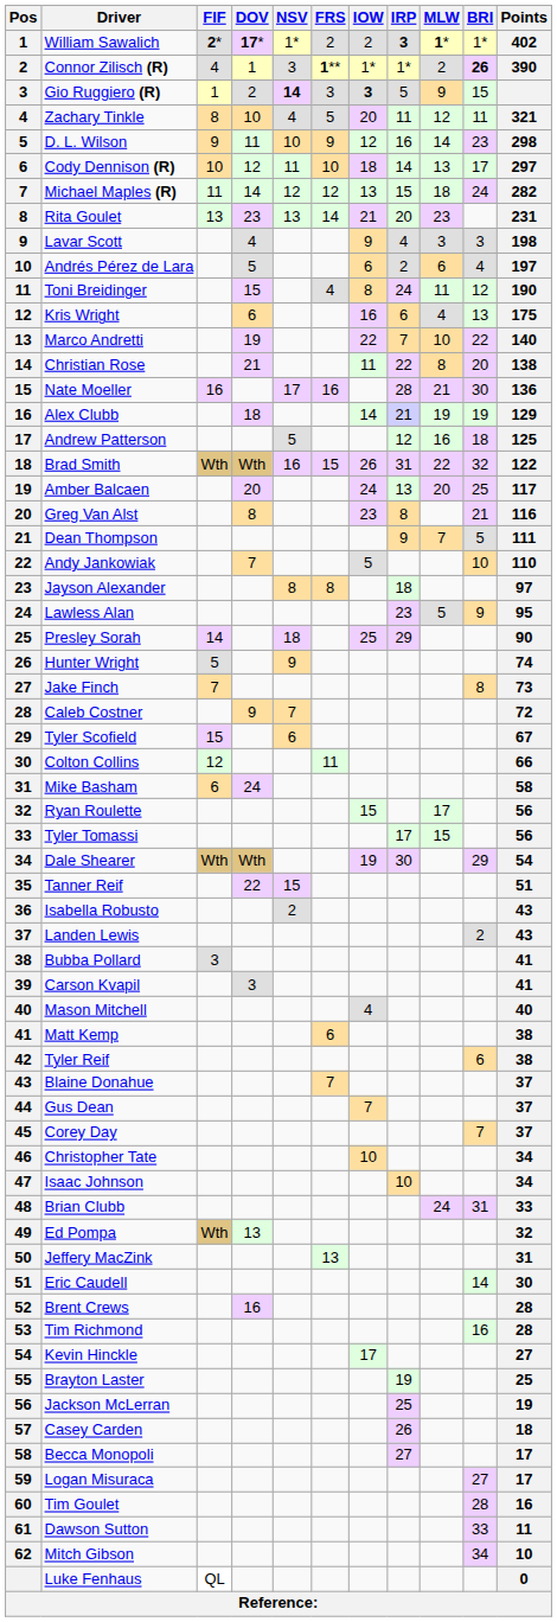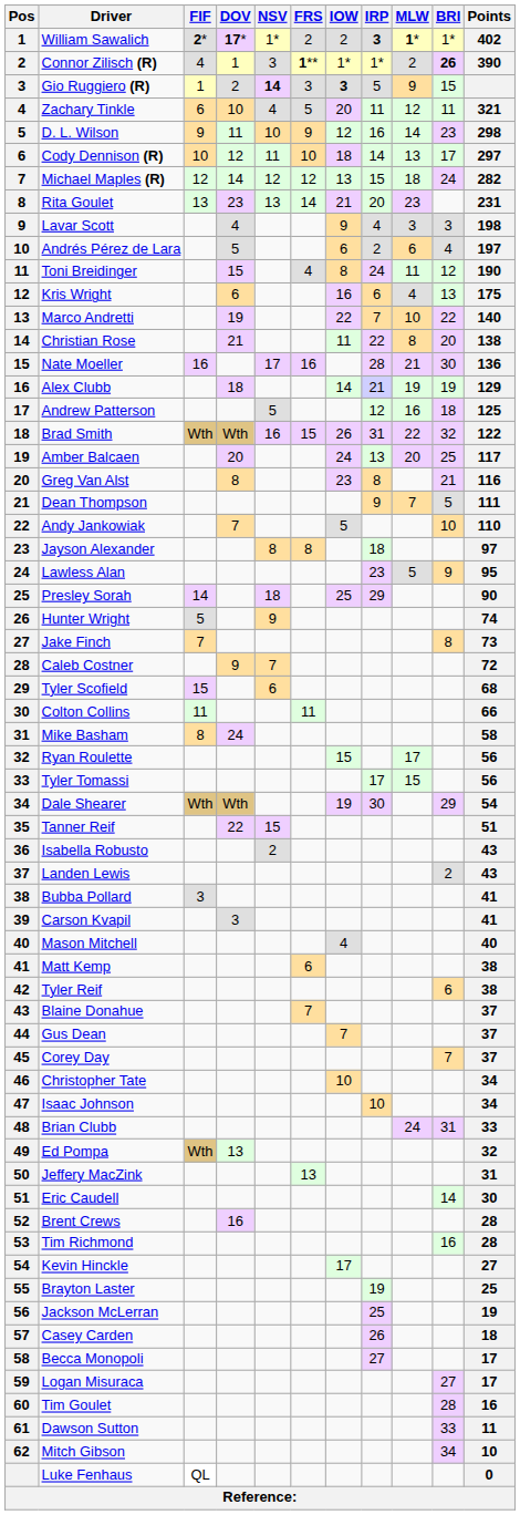 <table class="wikitable" style="font-size:77%; text-align:center;">
 <tr>
 <th valign="middle">Pos</th>
 <th valign="middle">Driver</th>
 <th><a href='#'>FIF</a></th>
 <th><a href='#'>DOV</a></th>
 <th><a href='#'>NSV</a></th>
 <th><a href='#'>FRS</a></th>
 <th><a href='#'>IOW</a></th>
 <th><a href='#'>IRP</a></th>
 <th><a href='#'>MLW</a></th>
 <th><a href='#'>BRI</a></th>
 <th valign="middle">Points</th>
 </tr>
 <tr>
 <th>1</th>
 <td align="left"><a href='#'>William Sawalich</a></td>
 <td style="background:#DFDFDF;"><strong>2</strong>*</td>
 <td style="background:#EFCFFF;"><strong>17</strong>*</td>
 <td style="background:#FFFFBF;">1*</td>
 <td style="background:#DFDFDF;">2</td>
 <td style="background:#DFDFDF;">2</td>
 <td style="background:#DFDFDF;"><strong>3</strong></td>
 <td style="background:#FFFFBF;"><strong>1</strong>*</td>
 <td style="background:#FFFFBF;">1*</td>
 <th>402</th>
 </tr>
 <tr>
 <th>2</th>
 <td align="left"><a href='#'>Connor Zilisch</a> <strong>(R)</strong></td>
 <td style="background:#DFDFDF;">4</td>
 <td style="background:#FFFFBF;">1</td>
 <td style="background:#DFDFDF;">3</td>
 <td style="background:#FFFFBF;"><strong>1</strong>**</td>
 <td style="background:#FFFFBF;">1*</td>
 <td style="background:#FFFFBF;">1*</td>
 <td style="background:#DFDFDF;">2</td>
 <td style="background:#EFCFFF;"><strong>26</strong></td>
 <th>390</th>
 </tr>
 <tr>
 <th>3</th>
 <td align="left"><a href='#'>Gio Ruggiero</a> <strong>(R)</strong></td>
 <td style="background:#FFFFBF;">1</td>
 <td style="background:#DFDFDF;">2</td>
 <td style="background:#EFCFFF;"><strong>14</strong></td>
 <td style="background:#DFDFDF;">3</td>
 <td style="background:#DFDFDF;"><strong>3</strong></td>
 <td style="background:#DFDFDF;">5</td>
 <td style="background:#FFDF9F;">9</td>
 <td style="background:#DFFFDF;">15</td>
 <th></th>
 </tr>
 <tr>
 <th>4</th>
 <td align="left"><a href='#'>Zachary Tinkle</a></td>
-<td style="background:#FFDF9F;">8</td>
+<td style="background:#FFDF9F;">6</td>
 <td style="background:#FFDF9F;">10</td>
 <td style="background:#DFDFDF;">4</td>
 <td style="background:#DFDFDF;">5</td>
 <td style="background:#EFCFFF;">20</td>
 <td style="background:#DFFFDF;">11</td>
 <td style="background:#DFFFDF;">12</td>
 <td style="background:#DFFFDF;">11</td>
 <th>321</th>
 </tr>
 <tr>
 <th>5</th>
 <td align="left"><a href='#'>D. L. Wilson</a></td>
 <td style="background:#FFDF9F;">9</td>
 <td style="background:#DFFFDF;">11</td>
 <td style="background:#FFDF9F;">10</td>
 <td style="background:#FFDF9F;">9</td>
 <td style="background:#DFFFDF;">12</td>
 <td style="background:#DFFFDF;">16</td>
 <td style="background:#DFFFDF;">14</td>
 <td style="background:#EFCFFF;">23</td>
 <th>298</th>
 </tr>
 <tr>
 <th>6</th>
 <td align="left"><a href='#'>Cody Dennison</a> <strong>(R)</strong></td>
 <td style="background:#FFDF9F;">10</td>
 <td style="background:#DFFFDF;">12</td>
 <td style="background:#DFFFDF;">11</td>
 <td style="background:#FFDF9F;">10</td>
 <td style="background:#EFCFFF;">18</td>
 <td style="background:#DFFFDF;">14</td>
 <td style="background:#DFFFDF;">13</td>
 <td style="background:#DFFFDF;">17</td>
 <th>297</th>
 </tr>
 <tr>
 <th>7</th>
 <td align="left"><a href='#'>Michael Maples</a> <strong>(R)</strong></td>
-<td style="background:#DFFFDF;">11</td>
+<td style="background:#DFFFDF;">12</td>
 <td style="background:#DFFFDF;">14</td>
 <td style="background:#DFFFDF;">12</td>
 <td style="background:#DFFFDF;">12</td>
 <td style="background:#DFFFDF;">13</td>
 <td style="background:#DFFFDF;">15</td>
 <td style="background:#DFFFDF;">18</td>
 <td style="background:#EFCFFF;">24</td>
 <th>282</th>
 </tr>
 <tr>
 <th>8</th>
 <td align="left"><a href='#'>Rita Goulet</a></td>
 <td style="background:#DFFFDF;">13</td>
 <td style="background:#EFCFFF;">23</td>
 <td style="background:#DFFFDF;">13</td>
 <td style="background:#DFFFDF;">14</td>
 <td style="background:#EFCFFF;">21</td>
 <td style="background:#DFFFDF;">20</td>
 <td style="background:#EFCFFF;">23</td>
 <td></td>
 <th>231</th>
 </tr>
 <tr>
 <th>9</th>
 <td align="left"><a href='#'>Lavar Scott</a></td>
 <td></td>
 <td style="background:#DFDFDF;">4</td>
 <td></td>
 <td></td>
 <td style="background:#FFDF9F;">9</td>
 <td style="background:#DFDFDF;">4</td>
 <td style="background:#DFDFDF;">3</td>
 <td style="background:#DFDFDF;">3</td>
 <th>198</th>
 </tr>
 <tr>
 <th>10</th>
 <td align="left" nowrap><a href='#'>Andrés Pérez de Lara</a></td>
 <td></td>
 <td style="background:#DFDFDF;">5</td>
 <td></td>
 <td></td>
 <td style="background:#FFDF9F;">6</td>
 <td style="background:#DFDFDF;">2</td>
 <td style="background:#FFDF9F;">6</td>
 <td style="background:#DFDFDF;">4</td>
 <th>197</th>
 </tr>
 <tr>
 <th>11</th>
 <td align="left"><a href='#'>Toni Breidinger</a></td>
 <td></td>
 <td style="background:#EFCFFF;">15</td>
 <td></td>
 <td style="background:#DFDFDF;">4</td>
 <td style="background:#FFDF9F;">8</td>
 <td style="background:#EFCFFF;">24</td>
 <td style="background:#DFFFDF;">11</td>
 <td style="background:#DFFFDF;">12</td>
 <th>190</th>
 </tr>
 <tr>
 <th>12</th>
 <td align="left"><a href='#'>Kris Wright</a></td>
 <td></td>
 <td style="background:#FFDF9F;">6</td>
 <td></td>
 <td></td>
 <td style="background:#EFCFFF;">16</td>
 <td style="background:#FFDF9F;">6</td>
 <td style="background:#DFDFDF;">4</td>
 <td style="background:#DFFFDF;">13</td>
 <th>175</th>
 </tr>
 <tr>
 <th>13</th>
 <td align="left"><a href='#'>Marco Andretti</a></td>
 <td></td>
 <td style="background:#EFCFFF;">19</td>
 <td></td>
 <td></td>
 <td style="background:#EFCFFF;">22</td>
 <td style="background:#FFDF9F;">7</td>
 <td style="background:#FFDF9F;">10</td>
 <td style="background:#EFCFFF;">22</td>
 <th>140</th>
 </tr>
 <tr>
 <th>14</th>
 <td align="left"><a href='#'>Christian Rose</a></td>
 <td></td>
 <td style="background:#EFCFFF;">21</td>
 <td></td>
 <td></td>
 <td style="background:#DFFFDF;">11</td>
 <td style="background:#EFCFFF;">22</td>
 <td style="background:#FFDF9F;">8</td>
 <td style="background:#EFCFFF;">20</td>
 <th>138</th>
 </tr>
 <tr>
 <th>15</th>
 <td align="left"><a href='#'>Nate Moeller</a></td>
 <td style="background:#EFCFFF;">16</td>
 <td></td>
 <td style="background:#EFCFFF;">17</td>
 <td style="background:#EFCFFF;">16</td>
 <td></td>
 <td style="background:#EFCFFF;">28</td>
 <td style="background:#EFCFFF;">21</td>
 <td style="background:#EFCFFF;">30</td>
 <th>136</th>
 </tr>
 <tr>
 <th>16</th>
 <td align="left"><a href='#'>Alex Clubb</a></td>
 <td></td>
 <td style="background:#EFCFFF;">18</td>
 <td></td>
 <td></td>
 <td style="background:#DFFFDF;">14</td>
 <td style="background:#CFCFFF;">21</td>
 <td style="background:#DFFFDF;">19</td>
 <td style="background:#DFFFDF;">19</td>
 <th>129</th>
 </tr>
 <tr>
 <th>17</th>
 <td align="left"><a href='#'>Andrew Patterson</a></td>
 <td></td>
 <td></td>
 <td style="background:#DFDFDF;">5</td>
 <td></td>
 <td></td>
 <td style="background:#DFFFDF;">12</td>
 <td style="background:#DFFFDF;">16</td>
 <td style="background:#EFCFFF;">18</td>
 <th>125</th>
 </tr>
 <tr>
 <th>18</th>
 <td align="left"><a href='#'>Brad Smith</a></td>
 <td style="background:#DFC484;">Wth</td>
 <td style="background:#DFC484;">Wth</td>
 <td style="background:#EFCFFF;">16</td>
 <td style="background:#EFCFFF;">15</td>
 <td style="background:#EFCFFF;">26</td>
 <td style="background:#EFCFFF;">31</td>
 <td style="background:#EFCFFF;">22</td>
 <td style="background:#EFCFFF;">32</td>
 <th>122</th>
 </tr>
 <tr>
 <th>19</th>
 <td align="left"><a href='#'>Amber Balcaen</a></td>
 <td></td>
 <td style="background:#EFCFFF;">20</td>
 <td></td>
 <td></td>
 <td style="background:#EFCFFF;">24</td>
 <td style="background:#DFFFDF;">13</td>
 <td style="background:#EFCFFF;">20</td>
 <td style="background:#EFCFFF;">25</td>
 <th>117</th>
 </tr>
 <tr>
 <th>20</th>
 <td align="left"><a href='#'>Greg Van Alst</a></td>
 <td></td>
 <td style="background:#FFDF9F;">8</td>
 <td></td>
 <td></td>
 <td style="background:#EFCFFF;">23</td>
 <td style="background:#FFDF9F;">8</td>
 <td></td>
 <td style="background:#EFCFFF;">21</td>
 <th>116</th>
 </tr>
 <tr>
 <th>21</th>
 <td align="left"><a href='#'>Dean Thompson</a></td>
 <td></td>
 <td></td>
 <td></td>
 <td></td>
 <td></td>
 <td style="background:#FFDF9F;">9</td>
 <td style="background:#FFDF9F;">7</td>
 <td style="background:#DFDFDF;">5</td>
 <th>111</th>
 </tr>
 <tr>
 <th>22</th>
 <td align="left"><a href='#'>Andy Jankowiak</a></td>
 <td></td>
 <td style="background:#FFDF9F;">7</td>
 <td></td>
 <td></td>
 <td style="background:#DFDFDF;">5</td>
 <td></td>
 <td></td>
 <td style="background:#FFDF9F;">10</td>
 <th>110</th>
 </tr>
 <tr>
 <th>23</th>
 <td align="left"><a href='#'>Jayson Alexander</a></td>
 <td></td>
 <td></td>
 <td style="background:#FFDF9F;">8</td>
 <td style="background:#FFDF9F;">8</td>
 <td></td>
 <td style="background:#DFFFDF;">18</td>
 <td></td>
 <td></td>
 <th>97</th>
 </tr>
 <tr>
 <th>24</th>
 <td align="left"><a href='#'>Lawless Alan</a></td>
 <td></td>
 <td></td>
 <td></td>
 <td></td>
 <td></td>
 <td style="background:#EFCFFF;">23</td>
 <td style="background:#DFDFDF;">5</td>
 <td style="background:#FFDF9F;">9</td>
 <th>95</th>
 </tr>
 <tr>
 <th>25</th>
 <td align="left"><a href='#'>Presley Sorah</a></td>
 <td style="background:#EFCFFF;">14</td>
 <td></td>
 <td style="background:#EFCFFF;">18</td>
 <td></td>
 <td style="background:#EFCFFF;">25</td>
 <td style="background:#EFCFFF;">29</td>
 <td></td>
 <td></td>
 <th>90</th>
 </tr>
 <tr>
 <th>26</th>
 <td align="left"><a href='#'>Hunter Wright</a></td>
 <td style="background:#DFDFDF;">5</td>
 <td></td>
 <td style="background:#FFDF9F;">9</td>
 <td></td>
 <td></td>
 <td></td>
 <td></td>
 <td></td>
 <th>74</th>
 </tr>
 <tr>
 <th>27</th>
 <td align="left"><a href='#'>Jake Finch</a></td>
 <td style="background:#FFDF9F;">7</td>
 <td></td>
 <td></td>
 <td></td>
 <td></td>
 <td></td>
 <td></td>
 <td style="background:#FFDF9F;">8</td>
 <th>73</th>
 </tr>
 <tr>
 <th>28</th>
 <td align="left"><a href='#'>Caleb Costner</a></td>
 <td></td>
 <td style="background:#FFDF9F;">9</td>
 <td style="background:#FFDF9F;">7</td>
 <td></td>
 <td></td>
 <td></td>
 <td></td>
 <td></td>
 <th>72</th>
 </tr>
 <tr>
 <th>29</th>
 <td align="left"><a href='#'>Tyler Scofield</a></td>
 <td style="background:#EFCFFF;">15</td>
 <td></td>
 <td style="background:#FFDF9F;">6</td>
 <td></td>
 <td></td>
 <td></td>
 <td></td>
 <td></td>
-<th>67</th>
+<th>68</th>
 </tr>
 <tr>
 <th>30</th>
 <td align="left"><a href='#'>Colton Collins</a></td>
-<td style="background:#DFFFDF;">12</td>
+<td style="background:#DFFFDF;">11</td>
 <td></td>
 <td></td>
 <td style="background:#DFFFDF;">11</td>
 <td></td>
 <td></td>
 <td></td>
 <td></td>
 <th>66</th>
 </tr>
 <tr>
 <th>31</th>
 <td align="left"><a href='#'>Mike Basham</a></td>
-<td style="background:#FFDF9F;">6</td>
+<td style="background:#FFDF9F;">8</td>
 <td style="background:#EFCFFF;">24</td>
 <td></td>
 <td></td>
 <td></td>
 <td></td>
 <td></td>
 <td></td>
 <th>58</th>
 </tr>
 <tr>
 <th>32</th>
 <td align="left"><a href='#'>Ryan Roulette</a></td>
 <td></td>
 <td></td>
 <td></td>
 <td></td>
 <td style="background:#DFFFDF;">15</td>
 <td></td>
 <td style="background:#DFFFDF;">17</td>
 <td></td>
 <th>56</th>
 </tr>
 <tr>
 <th>33</th>
 <td align="left"><a href='#'>Tyler Tomassi</a></td>
 <td></td>
 <td></td>
 <td></td>
 <td></td>
 <td></td>
 <td style="background:#DFFFDF;">17</td>
 <td style="background:#DFFFDF;">15</td>
 <td></td>
 <th>56</th>
 </tr>
 <tr>
 <th>34</th>
 <td align="left"><a href='#'>Dale Shearer</a></td>
 <td style="background:#DFC484;">Wth</td>
 <td style="background:#DFC484;">Wth</td>
 <td></td>
 <td></td>
 <td style="background:#EFCFFF;">19</td>
 <td style="background:#EFCFFF;">30</td>
 <td></td>
 <td style="background:#EFCFFF;">29</td>
 <th>54</th>
 </tr>
 <tr>
 <th>35</th>
 <td align="left"><a href='#'>Tanner Reif</a></td>
 <td></td>
 <td style="background:#EFCFFF;">22</td>
 <td style="background:#EFCFFF;">15</td>
 <td></td>
 <td></td>
 <td></td>
 <td></td>
 <td></td>
 <th>51</th>
 </tr>
 <tr>
 <th>36</th>
 <td align="left"><a href='#'>Isabella Robusto</a></td>
 <td></td>
 <td></td>
 <td style="background:#DFDFDF;">2</td>
 <td></td>
 <td></td>
 <td></td>
 <td></td>
 <td></td>
 <th>43</th>
 </tr>
 <tr>
 <th>37</th>
 <td align="left"><a href='#'>Landen Lewis</a></td>
 <td></td>
 <td></td>
 <td></td>
 <td></td>
 <td></td>
 <td></td>
 <td></td>
 <td style="background:#DFDFDF;">2</td>
 <th>43</th>
 </tr>
 <tr>
 <th>38</th>
 <td align="left"><a href='#'>Bubba Pollard</a></td>
 <td style="background:#DFDFDF;">3</td>
 <td></td>
 <td></td>
 <td></td>
 <td></td>
 <td></td>
 <td></td>
 <td></td>
 <th>41</th>
 </tr>
 <tr>
 <th>39</th>
 <td align="left"><a href='#'>Carson Kvapil</a></td>
 <td></td>
 <td style="background:#DFDFDF;">3</td>
 <td></td>
 <td></td>
 <td></td>
 <td></td>
 <td></td>
 <td></td>
 <th>41</th>
 </tr>
 <tr>
 <th>40</th>
 <td align="left"><a href='#'>Mason Mitchell</a></td>
 <td></td>
 <td></td>
 <td></td>
 <td></td>
 <td style="background:#DFDFDF;">4</td>
 <td></td>
 <td></td>
 <td></td>
 <th>40</th>
 </tr>
 <tr>
 <th>41</th>
 <td align="left"><a href='#'>Matt Kemp</a></td>
 <td></td>
 <td></td>
 <td></td>
 <td style="background:#FFDF9F;">6</td>
 <td></td>
 <td></td>
 <td></td>
 <td></td>
 <th>38</th>
 </tr>
 <tr>
 <th>42</th>
 <td align="left"><a href='#'>Tyler Reif</a></td>
 <td></td>
 <td></td>
 <td></td>
 <td></td>
 <td></td>
 <td></td>
 <td></td>
 <td style="background:#FFDF9F;">6</td>
 <th>38</th>
 </tr>
 <tr>
 <th>43</th>
 <td align="left"><a href='#'>Blaine Donahue</a></td>
 <td></td>
 <td></td>
 <td></td>
 <td style="background:#FFDF9F;">7</td>
 <td></td>
 <td></td>
 <td></td>
 <td></td>
 <th>37</th>
 </tr>
 <tr>
 <th>44</th>
 <td align="left"><a href='#'>Gus Dean</a></td>
 <td></td>
 <td></td>
 <td></td>
 <td></td>
 <td style="background:#FFDF9F;">7</td>
 <td></td>
 <td></td>
 <td></td>
 <th>37</th>
 </tr>
 <tr>
 <th>45</th>
 <td align="left"><a href='#'>Corey Day</a></td>
 <td></td>
 <td></td>
 <td></td>
 <td></td>
 <td></td>
 <td></td>
 <td></td>
 <td style="background:#FFDF9F;">7</td>
 <th>37</th>
 </tr>
 <tr>
 <th>46</th>
 <td align="left"><a href='#'>Christopher Tate</a></td>
 <td></td>
 <td></td>
 <td></td>
 <td></td>
 <td style="background:#FFDF9F;">10</td>
 <td></td>
 <td></td>
 <td></td>
 <th>34</th>
 </tr>
 <tr>
 <th>47</th>
 <td align="left"><a href='#'>Isaac Johnson</a></td>
 <td></td>
 <td></td>
 <td></td>
 <td></td>
 <td></td>
 <td style="background:#FFDF9F;">10</td>
 <td></td>
 <td></td>
 <th>34</th>
 </tr>
 <tr>
 <th>48</th>
 <td align="left"><a href='#'>Brian Clubb</a></td>
 <td></td>
 <td></td>
 <td></td>
 <td></td>
 <td></td>
 <td></td>
 <td style="background:#EFCFFF;">24</td>
 <td style="background:#EFCFFF;">31</td>
 <th>33</th>
 </tr>
 <tr>
 <th>49</th>
 <td align="left"><a href='#'>Ed Pompa</a></td>
 <td style="background:#DFC484;">Wth</td>
 <td style="background:#DFFFDF;">13</td>
 <td></td>
 <td></td>
 <td></td>
 <td></td>
 <td></td>
 <td></td>
 <th>32</th>
 </tr>
 <tr>
 <th>50</th>
 <td align="left"><a href='#'>Jeffery MacZink</a></td>
 <td></td>
 <td></td>
 <td></td>
 <td style="background:#DFFFDF;">13</td>
 <td></td>
 <td></td>
 <td></td>
 <td></td>
 <th>31</th>
 </tr>
 <tr>
 <th>51</th>
 <td align="left"><a href='#'>Eric Caudell</a></td>
 <td></td>
 <td></td>
 <td></td>
 <td></td>
 <td></td>
 <td></td>
 <td></td>
 <td style="background:#DFFFDF;">14</td>
 <th>30</th>
 </tr>
 <tr>
 <th>52</th>
 <td align="left"><a href='#'>Brent Crews</a></td>
 <td></td>
 <td style="background:#EFCFFF;">16</td>
 <td></td>
 <td></td>
 <td></td>
 <td></td>
 <td></td>
 <td></td>
 <th>28</th>
 </tr>
 <tr>
 <th>53</th>
 <td align="left"><a href='#'>Tim Richmond</a></td>
 <td></td>
 <td></td>
 <td></td>
 <td></td>
 <td></td>
 <td></td>
 <td></td>
 <td style="background:#DFFFDF;">16</td>
 <th>28</th>
 </tr>
 <tr>
 <th>54</th>
 <td align="left"><a href='#'>Kevin Hinckle</a></td>
 <td></td>
 <td></td>
 <td></td>
 <td></td>
 <td style="background:#DFFFDF;">17</td>
 <td></td>
 <td></td>
 <td></td>
 <th>27</th>
 </tr>
 <tr>
 <th>55</th>
 <td align="left"><a href='#'>Brayton Laster</a></td>
 <td></td>
 <td></td>
 <td></td>
 <td></td>
 <td></td>
 <td style="background:#DFFFDF;">19</td>
 <td></td>
 <td></td>
 <th>25</th>
 </tr>
 <tr>
 <th>56</th>
 <td align="left"><a href='#'>Jackson McLerran</a></td>
 <td></td>
 <td></td>
 <td></td>
 <td></td>
 <td></td>
 <td style="background:#EFCFFF;">25</td>
 <td></td>
 <td></td>
 <th>19</th>
 </tr>
 <tr>
 <th>57</th>
 <td align="left"><a href='#'>Casey Carden</a></td>
 <td></td>
 <td></td>
 <td></td>
 <td></td>
 <td></td>
 <td style="background:#EFCFFF;">26</td>
 <td></td>
 <td></td>
 <th>18</th>
 </tr>
 <tr>
 <th>58</th>
 <td align="left"><a href='#'>Becca Monopoli</a></td>
 <td></td>
 <td></td>
 <td></td>
 <td></td>
 <td></td>
 <td style="background:#EFCFFF;">27</td>
 <td></td>
 <td></td>
 <th>17</th>
 </tr>
 <tr>
 <th>59</th>
 <td align="left"><a href='#'>Logan Misuraca</a></td>
 <td></td>
 <td></td>
 <td></td>
 <td></td>
 <td></td>
 <td></td>
 <td></td>
 <td style="background:#EFCFFF;">27</td>
 <th>17</th>
 </tr>
 <tr>
 <th>60</th>
 <td align="left"><a href='#'>Tim Goulet</a></td>
 <td></td>
 <td></td>
 <td></td>
 <td></td>
 <td></td>
 <td></td>
 <td></td>
 <td style="background:#EFCFFF;">28</td>
 <th>16</th>
 </tr>
 <tr>
 <th>61</th>
 <td align="left"><a href='#'>Dawson Sutton</a></td>
 <td></td>
 <td></td>
 <td></td>
 <td></td>
 <td></td>
 <td></td>
 <td></td>
 <td style="background:#EFCFFF;">33</td>
 <th>11</th>
 </tr>
 <tr>
 <th>62</th>
 <td align="left"><a href='#'>Mitch Gibson</a></td>
 <td></td>
 <td></td>
 <td></td>
 <td></td>
 <td></td>
 <td></td>
 <td></td>
 <td style="background:#EFCFFF;">34</td>
 <th>10</th>
 </tr>
 <tr>
 <th></th>
 <td align="left"><a href='#'>Luke Fenhaus</a></td>
 <td style="background:#FFFFFF;">QL</td>
 <td></td>
 <td></td>
 <td></td>
 <td></td>
 <td></td>
 <td></td>
 <td></td>
 <th>0</th>
 </tr>
 <tr>
 <th colspan="34">Reference:</th>
 </tr>
 </table>
